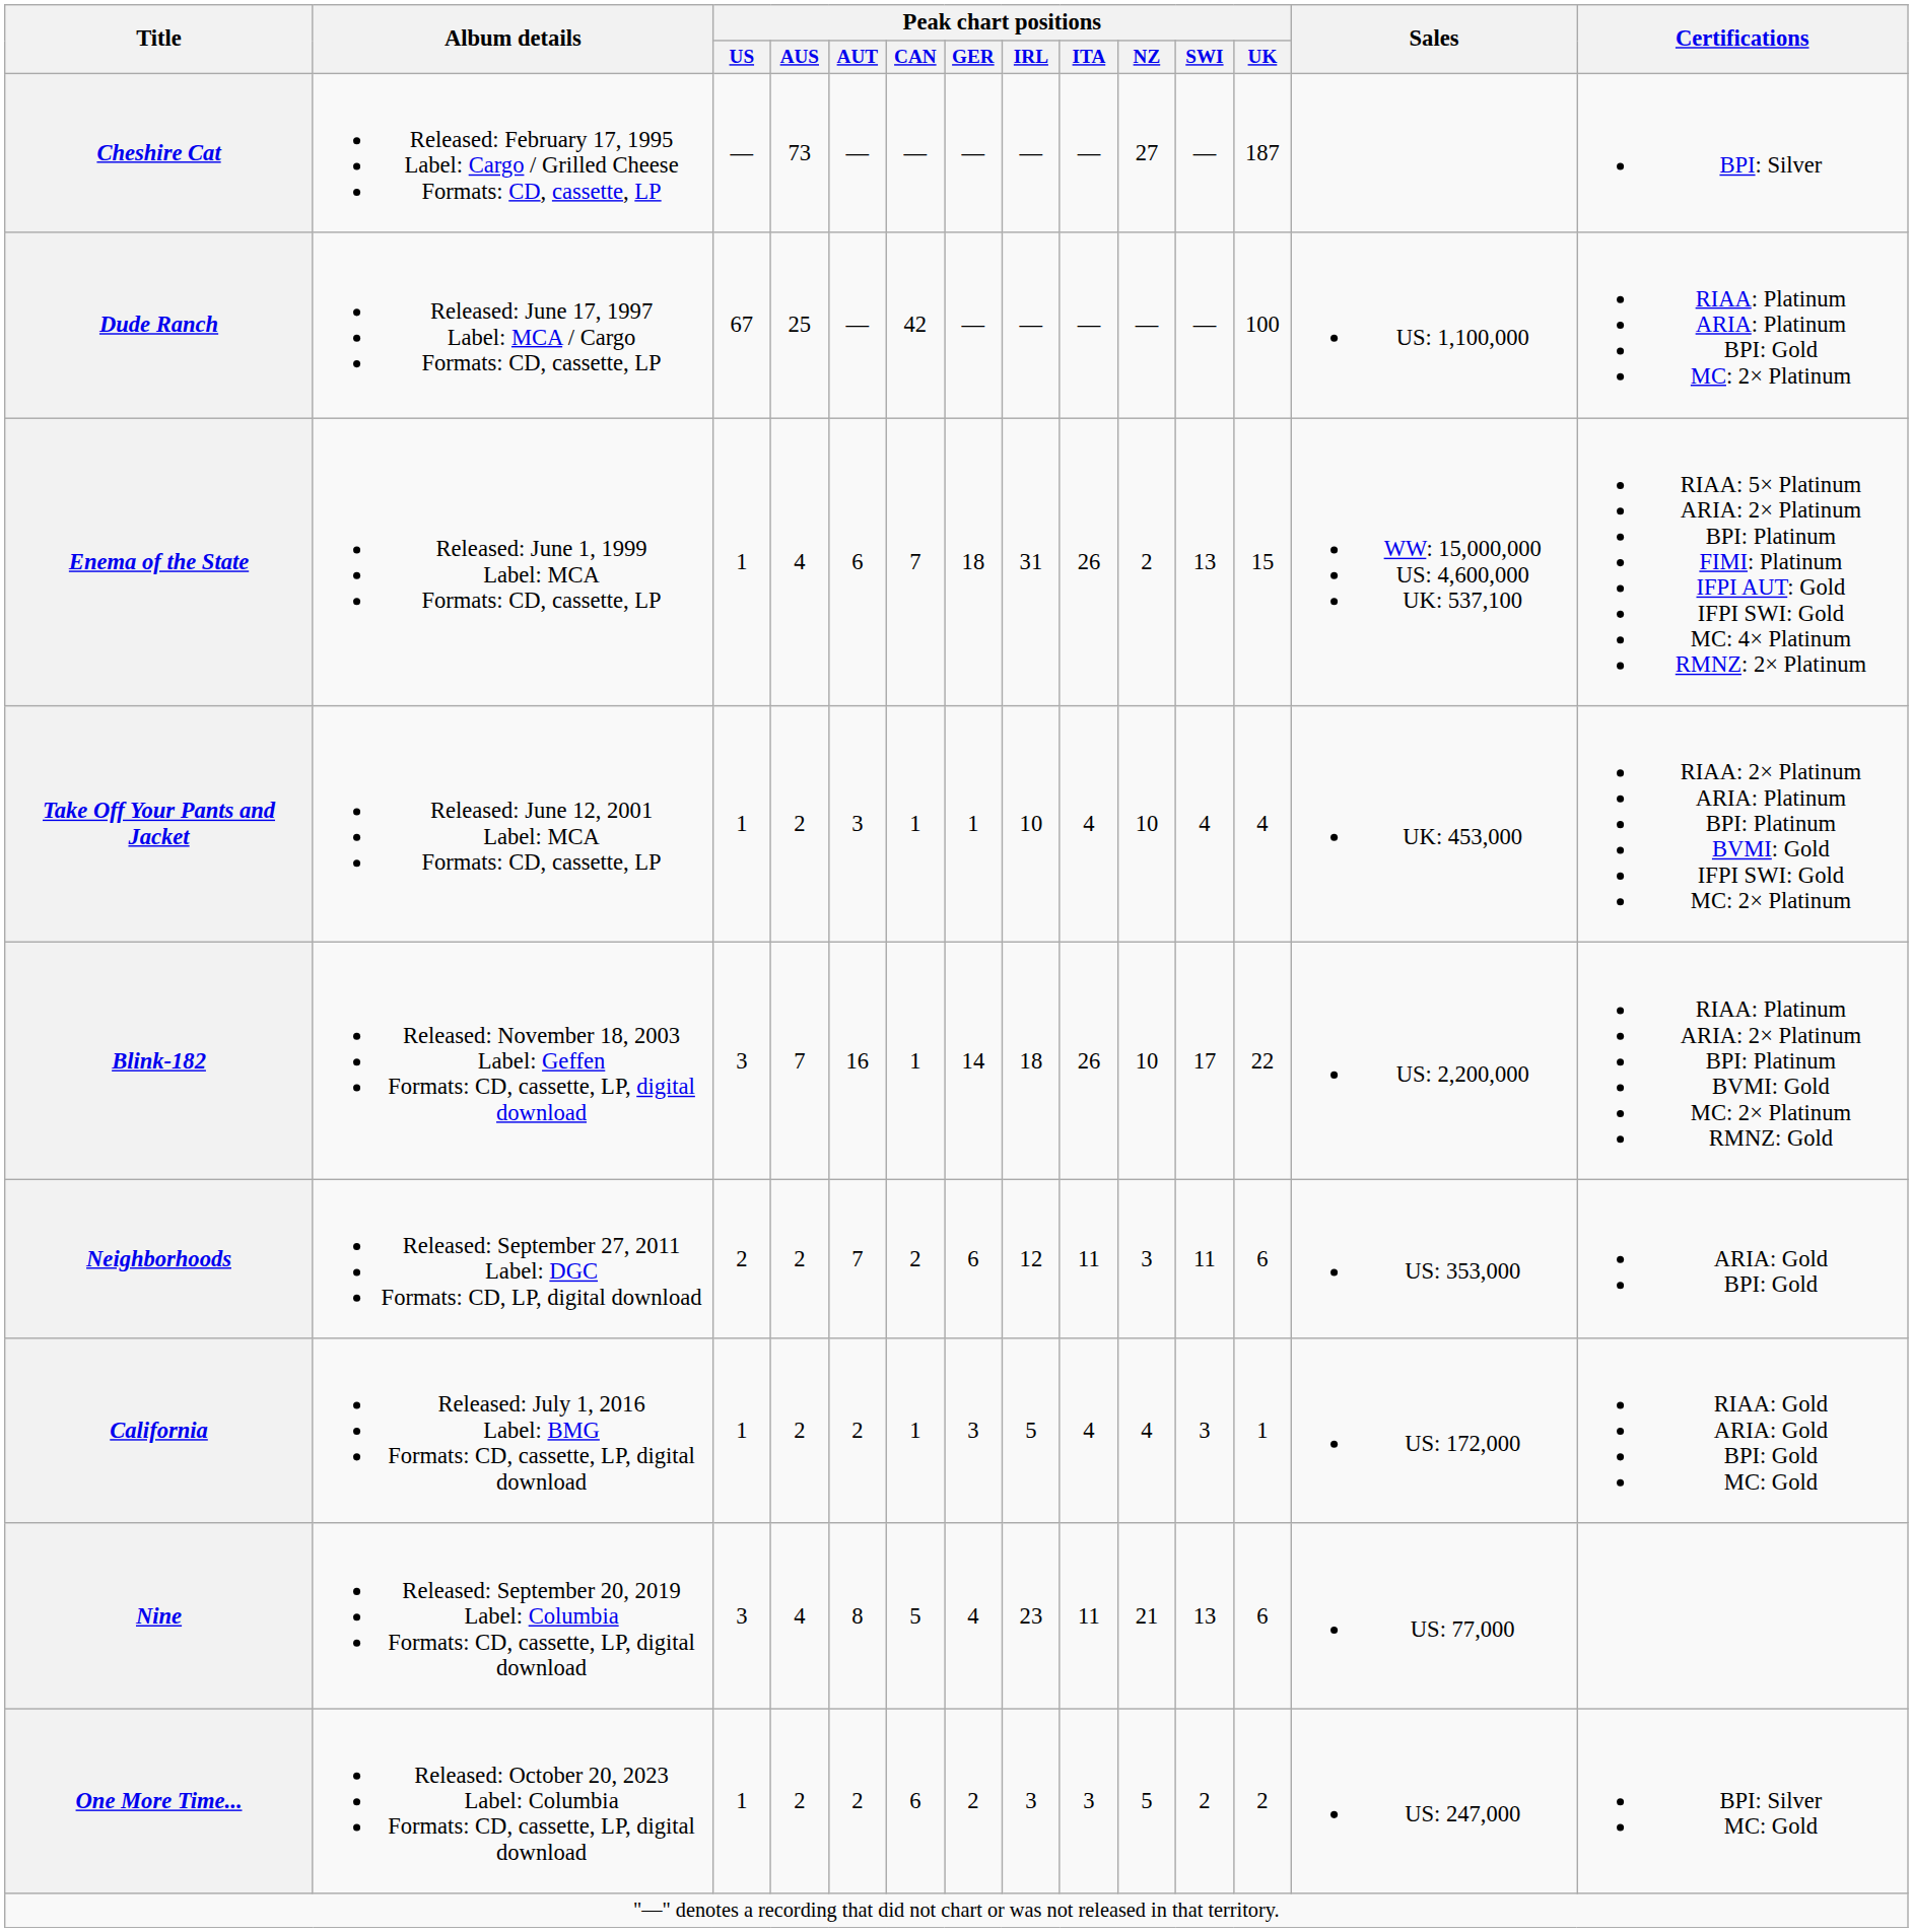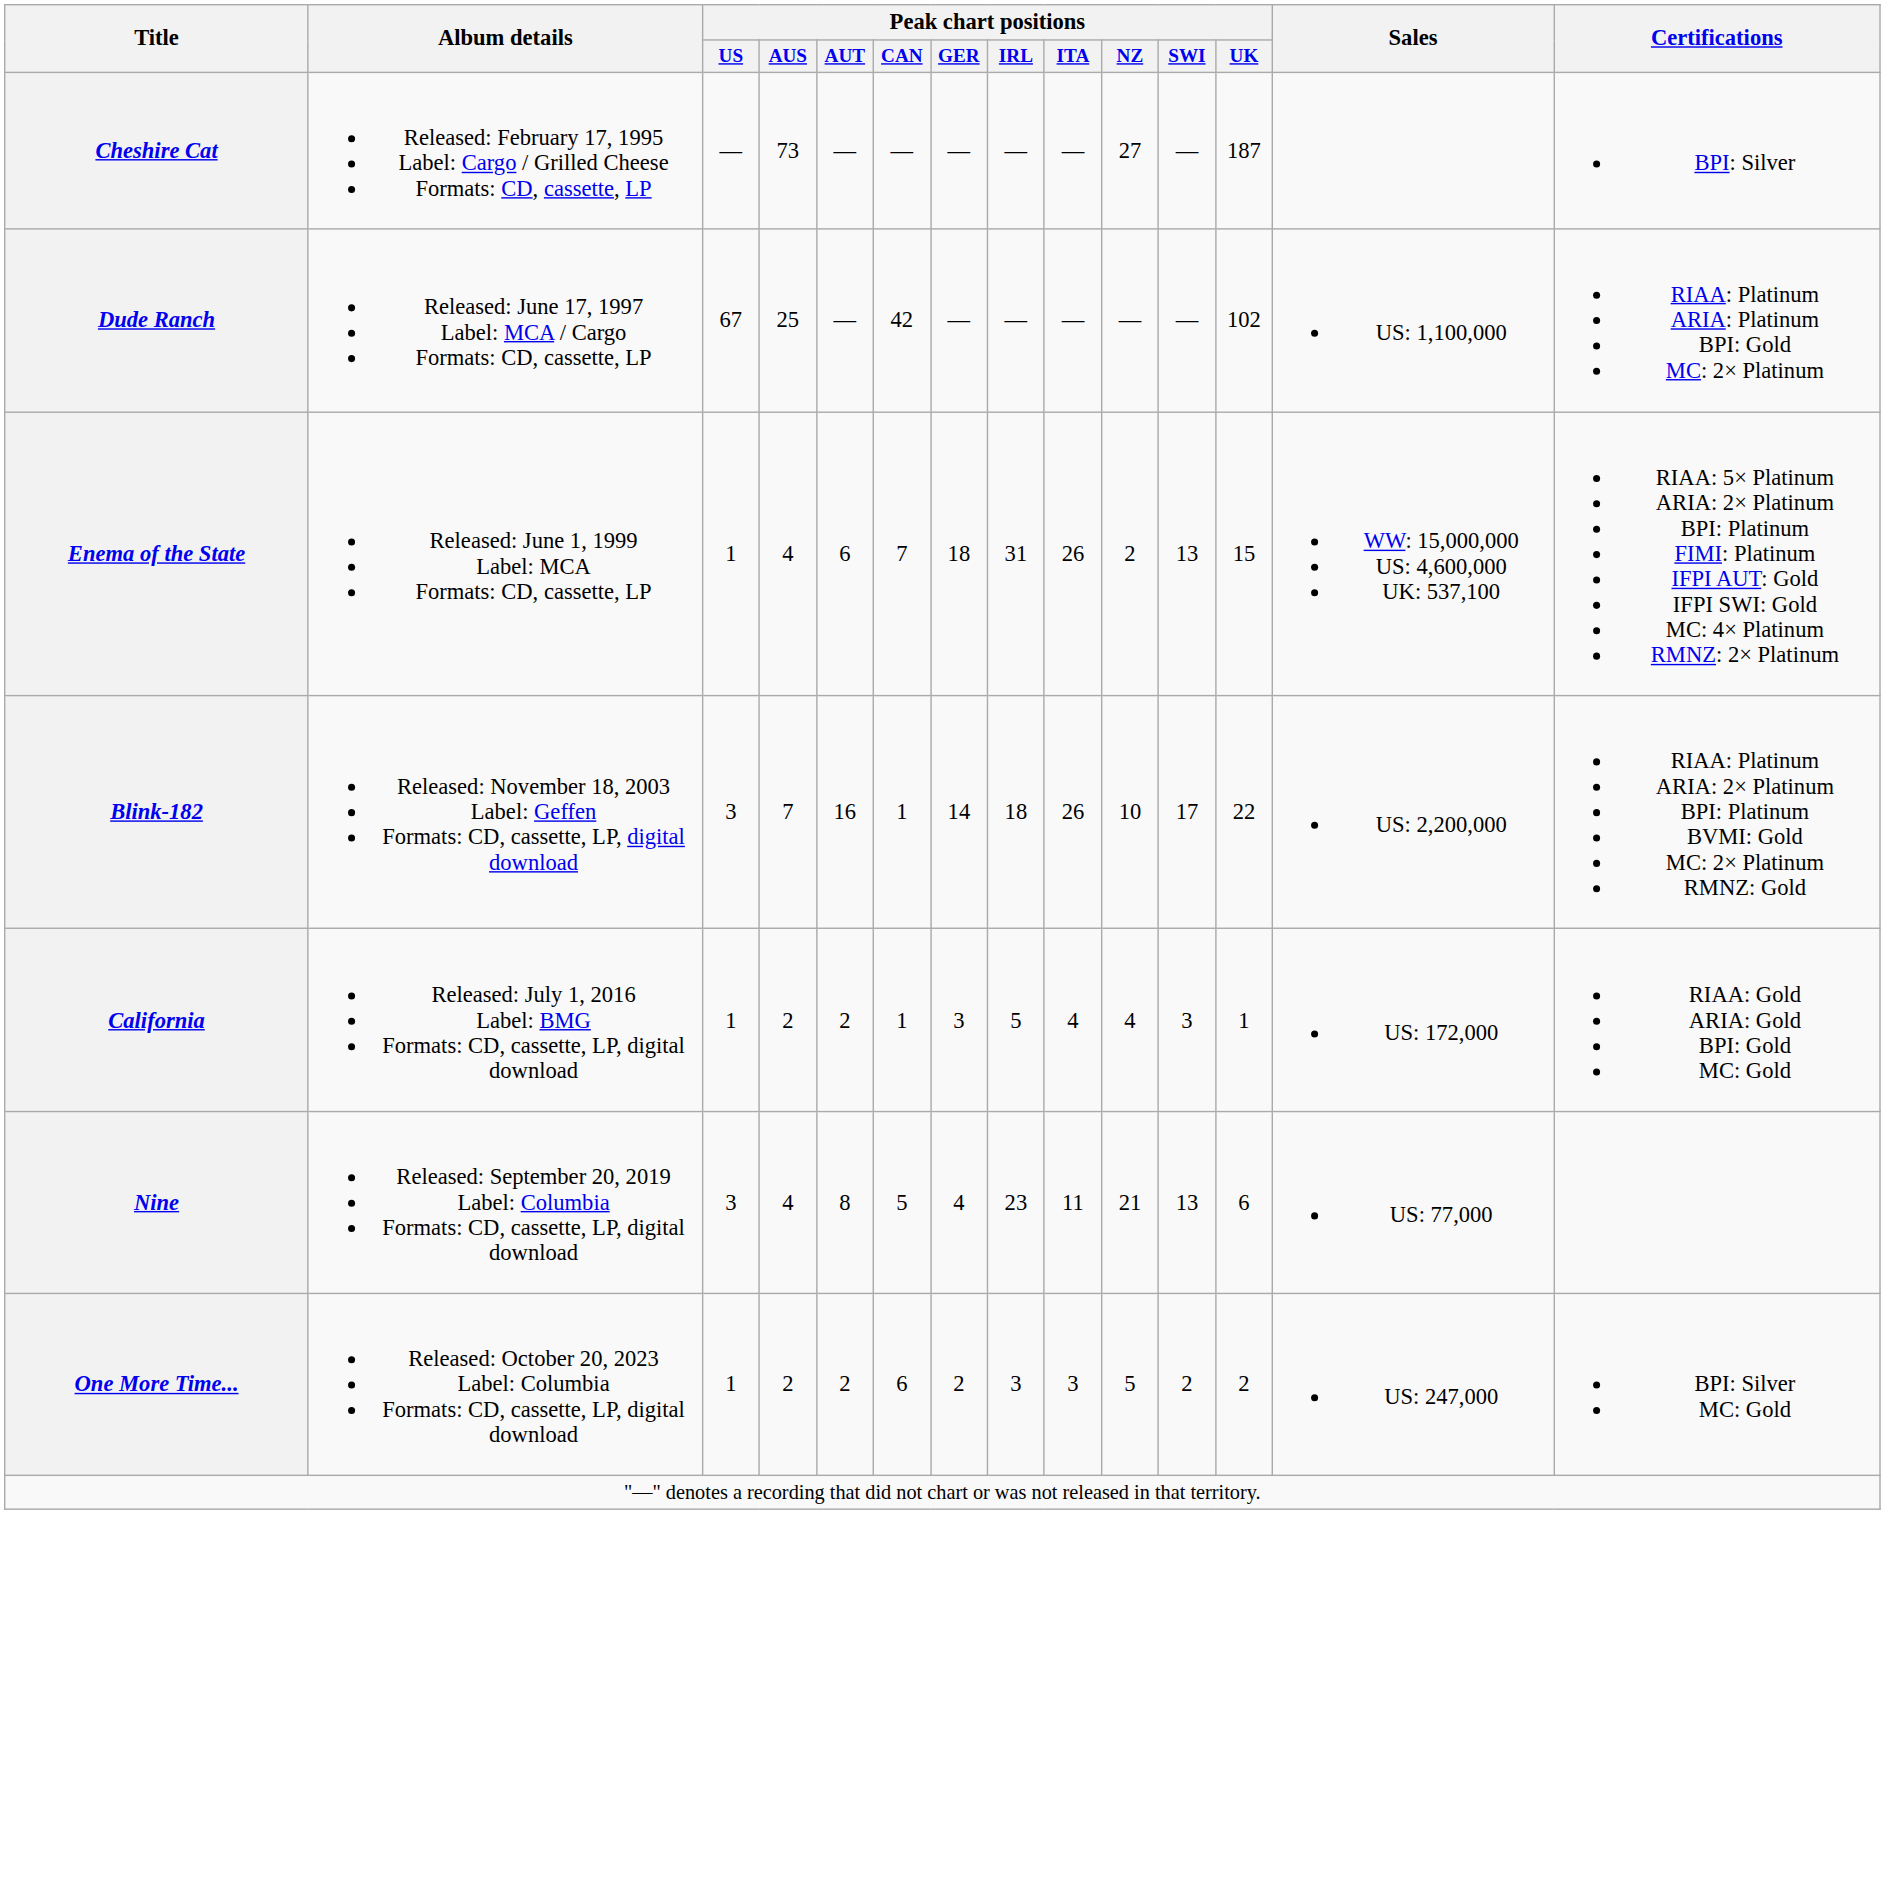 <table class="wikitable plainrowheaders" style="text-align:center;">
 <tr>
 <th scope="col" rowspan="2" style="width:13em;">Title</th>
 <th scope="col" rowspan="2" style="width:17em;">Album details</th>
 <th scope="col" colspan="10">Peak chart positions</th>
 <th scope="col" rowspan="2" style="width:12em;">Sales</th>
 <th scope="col" rowspan="2" style="width:14em;"><a href='#'>Certifications</a></th>
 </tr>
 <tr>
 <th scope="col" style="width:2.5em;font-size:85%;"><a href='#'>US</a><br></th>
 <th scope="col" style="width:2.5em;font-size:85%;"><a href='#'>AUS</a><br></th>
 <th scope="col" style="width:2.5em;font-size:85%;"><a href='#'>AUT</a><br></th>
 <th scope="col" style="width:2.5em;font-size:85%;"><a href='#'>CAN</a><br></th>
 <th scope="col" style="width:2.5em;font-size:85%;"><a href='#'>GER</a><br></th>
 <th scope="col" style="width:2.5em;font-size:85%;"><a href='#'>IRL</a><br></th>
 <th scope="col" style="width:2.5em;font-size:85%;"><a href='#'>ITA</a><br></th>
 <th scope="col" style="width:2.5em;font-size:85%;"><a href='#'>NZ</a><br></th>
 <th scope="col" style="width:2.5em;font-size:85%;"><a href='#'>SWI</a><br></th>
 <th scope="col" style="width:2.5em;font-size:85%;"><a href='#'>UK</a><br></th>
 </tr>
 <tr>
 <th scope="row"><em><a href='#'>Cheshire Cat</a></em></th>
 <td><br><ul><li>Released: February 17, 1995</li><li>Label: <a href='#'>Cargo</a> / Grilled Cheese</li><li>Formats: <a href='#'>CD</a>, <a href='#'>cassette</a>, <a href='#'>LP</a></li></ul></td>
 <td>—</td>
 <td>73</td>
 <td>—</td>
 <td>—</td>
 <td>—</td>
 <td>—</td>
 <td>—</td>
 <td>27</td>
 <td>—</td>
 <td>187</td>
 <td></td>
 <td><br><ul><li><a href='#'>BPI</a>: Silver</li></ul></td>
 </tr>
 <tr>
 <th scope="row"><em><a href='#'>Dude Ranch</a></em></th>
 <td><br><ul><li>Released: June 17, 1997</li><li>Label: <a href='#'>MCA</a> / Cargo</li><li>Formats: CD, cassette, LP</li></ul></td>
 <td>67</td>
 <td>25</td>
 <td>—</td>
 <td>42</td>
 <td>—</td>
 <td>—</td>
 <td>—</td>
 <td>—</td>
 <td>—</td>
-<td>100</td>
+<td>102</td>
 <td><br><ul><li>US: 1,100,000</li></ul></td>
 <td><br><ul><li><a href='#'>RIAA</a>: Platinum</li><li><a href='#'>ARIA</a>: Platinum</li><li>BPI: Gold</li><li><a href='#'>MC</a>: 2× Platinum</li></ul></td>
 </tr>
 <tr>
 <th scope="row"><em><a href='#'>Enema of the State</a></em></th>
 <td><br><ul><li>Released: June 1, 1999</li><li>Label: MCA</li><li>Formats: CD, cassette, LP</li></ul></td>
 <td>1</td>
 <td>4</td>
 <td>6</td>
 <td>7</td>
 <td>18</td>
 <td>31</td>
 <td>26</td>
 <td>2</td>
 <td>13</td>
 <td>15</td>
 <td><br><ul><li><a href='#'>WW</a>: 15,000,000</li><li>US: 4,600,000</li><li>UK: 537,100</li></ul></td>
 <td><br><ul><li>RIAA: 5× Platinum</li><li>ARIA: 2× Platinum</li><li>BPI: Platinum</li><li><a href='#'>FIMI</a>: Platinum</li><li><a href='#'>IFPI AUT</a>: Gold</li><li>IFPI SWI: Gold</li><li>MC: 4× Platinum</li><li><a href='#'>RMNZ</a>: 2× Platinum</li></ul></td>
 </tr>
 <tr>
-<th scope="row"><em><a href='#'>Take Off Your Pants and Jacket</a></em></th>
-<td><br><ul><li>Released: June 12, 2001</li><li>Label: MCA</li><li>Formats: CD, cassette, LP</li></ul></td>
-<td>1</td>
-<td>2</td>
-<td>3</td>
-<td>1</td>
-<td>1</td>
-<td>10</td>
-<td>4</td>
-<td>10</td>
-<td>4</td>
-<td>4</td>
-<td><br><ul><li>UK: 453,000</li></ul></td>
-<td><br><ul><li>RIAA: 2× Platinum</li><li>ARIA: Platinum</li><li>BPI: Platinum</li><li><a href='#'>BVMI</a>: Gold</li><li>IFPI SWI: Gold</li><li>MC: 2× Platinum</li></ul></td>
-</tr>
-<tr>
 <th scope="row"><em><a href='#'>Blink-182</a></em></th>
 <td><br><ul><li>Released: November 18, 2003</li><li>Label: <a href='#'>Geffen</a></li><li>Formats: CD, cassette, LP, <a href='#'>digital download</a></li></ul></td>
 <td>3</td>
 <td>7</td>
 <td>16</td>
 <td>1</td>
 <td>14</td>
 <td>18</td>
 <td>26</td>
 <td>10</td>
 <td>17</td>
 <td>22</td>
 <td><br><ul><li>US: 2,200,000</li></ul></td>
 <td><br><ul><li>RIAA: Platinum</li><li>ARIA: 2× Platinum</li><li>BPI: Platinum</li><li>BVMI: Gold</li><li>MC: 2× Platinum</li><li>RMNZ: Gold</li></ul></td>
-</tr>
-<tr>
-<th scope="row"><em><a href='#'>Neighborhoods</a></em></th>
-<td><br><ul><li>Released: September 27, 2011</li><li>Label: <a href='#'>DGC</a></li><li>Formats: CD, LP, digital download</li></ul></td>
-<td>2</td>
-<td>2</td>
-<td>7</td>
-<td>2</td>
-<td>6</td>
-<td>12</td>
-<td>11</td>
-<td>3</td>
-<td>11</td>
-<td>6</td>
-<td><br><ul><li>US: 353,000</li></ul></td>
-<td><br><ul><li>ARIA: Gold</li><li>BPI: Gold</li></ul></td>
 </tr>
 <tr>
 <th scope="row"><em><a href='#'>California</a></em></th>
 <td><br><ul><li>Released: July 1, 2016</li><li>Label: <a href='#'>BMG</a></li><li>Formats: CD, cassette, LP, digital download</li></ul></td>
 <td>1</td>
 <td>2</td>
 <td>2</td>
 <td>1</td>
 <td>3</td>
 <td>5</td>
 <td>4</td>
 <td>4</td>
 <td>3</td>
 <td>1</td>
 <td><br><ul><li>US:  172,000</li></ul></td>
 <td><br><ul><li>RIAA: Gold</li><li>ARIA: Gold</li><li>BPI: Gold</li><li>MC: Gold</li></ul></td>
 </tr>
 <tr>
 <th scope="row"><em><a href='#'>Nine</a></em></th>
 <td><br><ul><li>Released: September 20, 2019</li><li>Label: <a href='#'>Columbia</a></li><li>Formats: CD, cassette, LP, digital download</li></ul></td>
 <td>3</td>
 <td>4</td>
 <td>8</td>
 <td>5</td>
 <td>4</td>
 <td>23</td>
 <td>11</td>
 <td>21</td>
 <td>13</td>
 <td>6</td>
 <td><br><ul><li>US: 77,000</li></ul></td>
 <td></td>
 </tr>
 <tr>
 <th scope="row"><em><a href='#'>One More Time...</a></em></th>
 <td><br><ul><li>Released: October 20, 2023</li><li>Label: Columbia</li><li>Formats: CD, cassette, LP, digital download</li></ul></td>
 <td>1</td>
 <td>2</td>
 <td>2</td>
 <td>6</td>
 <td>2</td>
 <td>3</td>
 <td>3</td>
 <td>5</td>
 <td>2</td>
 <td>2</td>
 <td><br><ul><li>US: 247,000</li></ul></td>
 <td><br><ul><li>BPI: Silver</li><li>MC: Gold</li></ul></td>
 </tr>
 <tr>
 <td colspan="14" style="font-size:90%">"—" denotes a recording that did not chart or was not released in that territory.</td>
 </tr>
 </table>
